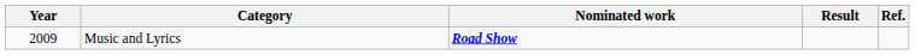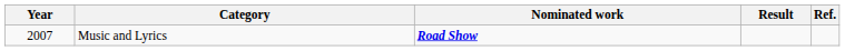 <table class=wikitable>
 <tr>
 <th scope="col" style="width:5em;">Year</th>
 <th scope="col" style="width:26em;">Category</th>
 <th scope="col" style="width:25em;">Nominated work</th>
 <th scope="col" style="width:5em;">Result</th>
 <th>Ref.</th>
 </tr>
 <tr>
-<td style="text-align:center;">2009</td>
+<td style="text-align:center;">2007</td>
 <td>Music and Lyrics</td>
 <td><strong><em><a href='#'>Road Show</a></em></strong></td>
 <td></td>
 <td align="center"></td>
 </tr>
 </table>
